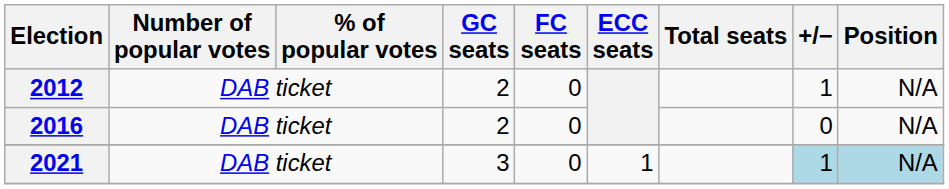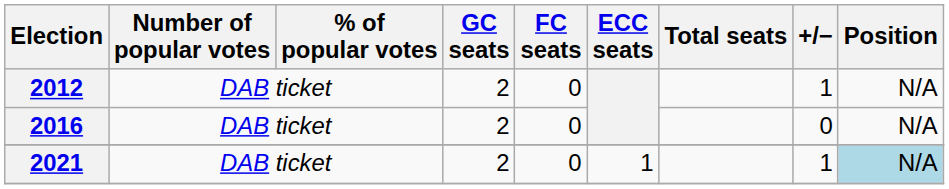 <table class="wikitable" style="text-align: right;">
 <tr align=center>
 <th><strong>Election</strong></th>
 <th>Number of<br>popular votes</th>
 <th>% of<br>popular votes</th>
 <th><a href='#'>GC</a><br>seats</th>
 <th><a href='#'>FC</a><br>seats</th>
 <th><a href='#'>ECC</a><br>seats</th>
 <th>Total seats</th>
 <th>+/−</th>
 <th>Position</th>
 </tr>
 <tr>
 <th><a href='#'>2012</a></th>
 <td colspan=2 align=center><em><a href='#'>DAB</a> ticket</em></td>
 <td>2</td>
 <td>0</td>
 <th rowspan=2></th>
 <td></td>
 <td>1</td>
 <td>N/A</td>
 </tr>
 <tr>
 <th><a href='#'>2016</a></th>
 <td colspan=2 align=center><em><a href='#'>DAB</a> ticket</em></td>
 <td>2</td>
 <td>0</td>
 <td></td>
 <td>0</td>
 <td>N/A</td>
 </tr>
 <tr>
 </tr>
 <tr>
 <th><a href='#'>2021</a></th>
 <td colspan=2 align=center><em><a href='#'>DAB</a> ticket</em></td>
-<td>3</td>
+<td>2</td>
 <td>0</td>
 <td>1</td>
 <td></td>
-<td style="background: lightblue;">1</td>
+<td>1</td>
 <td style="background: lightblue;">N/A</td>
 </tr>
 <tr>
 </tr>
 </table>
